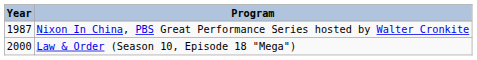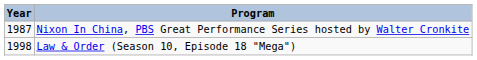 <table class="wikitable">
 <tr>
 <th style="background:#B0C4DE;">Year</th>
 <th style="background:#B0C4DE;">Program</th>
 </tr>
 <tr>
 <td>1987</td>
 <td><a href='#'>Nixon In China</a>, <a href='#'>PBS</a> Great Performance Series hosted by <a href='#'>Walter Cronkite</a></td>
 </tr>
 <tr>
-<td>2000</td>
+<td>1998</td>
 <td><a href='#'>Law & Order</a> (Season 10, Episode 18 "Mega")</td>
 </tr>
 </table>
